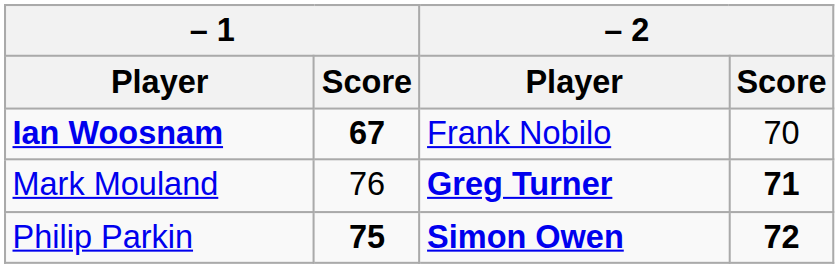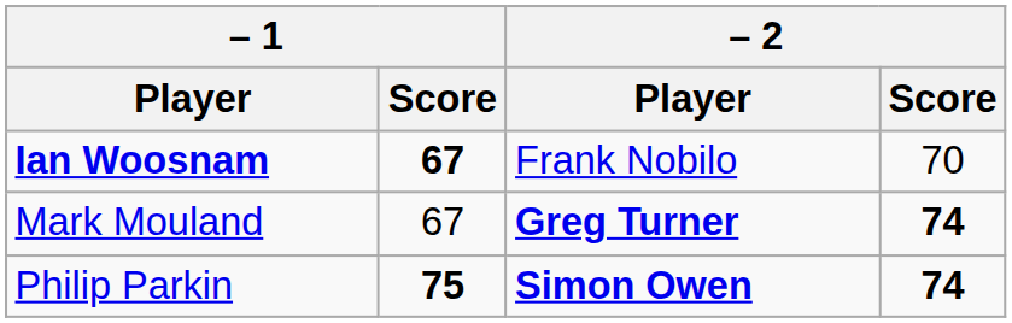 <table class=wikitable>
 <tr>
 <th colspan=2> – 1</th>
 <th colspan=2> – 2</th>
 </tr>
 <tr>
 <th width=145>Player</th>
 <th>Score</th>
 <th width=145>Player</th>
 <th>Score</th>
 </tr>
 <tr>
 <td><strong><a href='#'>Ian Woosnam</a></strong></td>
 <td align=center><strong>67</strong></td>
 <td><a href='#'>Frank Nobilo</a></td>
 <td align=center>70</td>
 </tr>
 <tr>
 <td><a href='#'>Mark Mouland</a></td>
-<td align=center>76</td>
+<td align=center>67</td>
 <td><strong><a href='#'>Greg Turner</a></strong></td>
-<td align=center><strong>71</strong></td>
+<td align=center><strong>74</strong></td>
 </tr>
 <tr>
 <td><a href='#'>Philip Parkin</a></td>
 <td align=center><strong>75</strong></td>
 <td><strong><a href='#'>Simon Owen</a></strong></td>
-<td align=center><strong>72</strong></td>
+<td align=center><strong>74</strong></td>
 </tr>
 </table>
